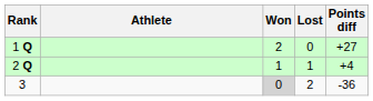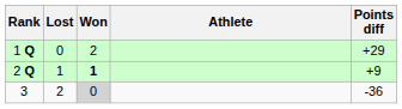 <table class="wikitable">
 <tr>
 <th>Rank</th>
+<th>Lost</th>
+<th>Won</th>
 <th style="width:18em">Athlete</th>
-<th>Won</th>
-<th>Lost</th>
 <th>Points<br>diff</th>
 </tr>
 <tr bgcolor="#ccffcc">
 <td align="center">1 <strong>Q</strong></td>
+<td align="center">0</td>
+<td align="center">2</td>
 <td><strong></strong></td>
-<td align="center">2</td>
-<td align="center">0</td>
-<td align="center">+27</td>
+<td align="center">+29</td>
 </tr>
 <tr bgcolor="#ccffcc">
 <td align="center">2 <strong>Q</strong></td>
+<td align="center">1</td>
+<td align="center"><strong>1</strong></td>
 <td><strong></strong></td>
-<td align="center">1</td>
-<td align="center">1</td>
-<td align="center">+4</td>
+<td align="center">+9</td>
 </tr>
 <tr>
 <td align="center">3 <strong></strong></td>
+<td align="center">2</td>
+<td align="center" style="background: lightgrey;">0</td>
 <td></td>
-<td align="center" style="background: lightgrey;">0</td>
-<td align="center">2</td>
 <td align="center">-36</td>
 </tr>
 </table>
